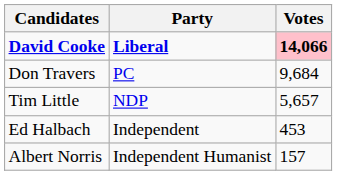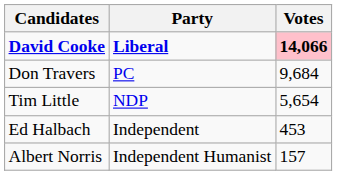 <table class="wikitable">
 <tr>
 <th>Candidates</th>
 <th>Party</th>
 <th>Votes</th>
 </tr>
 <tr>
 <td><a href='#'><strong>David Cooke</strong></a></td>
 <td><a href='#'><strong>Liberal</strong></a></td>
 <td style="background: pink;"><strong>14,066</strong></td>
 </tr>
 <tr>
 <td>Don Travers</td>
 <td><a href='#'>PC</a></td>
 <td>9,684</td>
 </tr>
 <tr>
 <td>Tim Little</td>
 <td><a href='#'>NDP</a></td>
-<td>5,657</td>
+<td>5,654</td>
 </tr>
 <tr>
 <td>Ed Halbach</td>
 <td>Independent</td>
 <td>453</td>
 </tr>
 <tr>
 <td>Albert Norris</td>
 <td>Independent Humanist</td>
 <td>157</td>
 </tr>
 </table>
